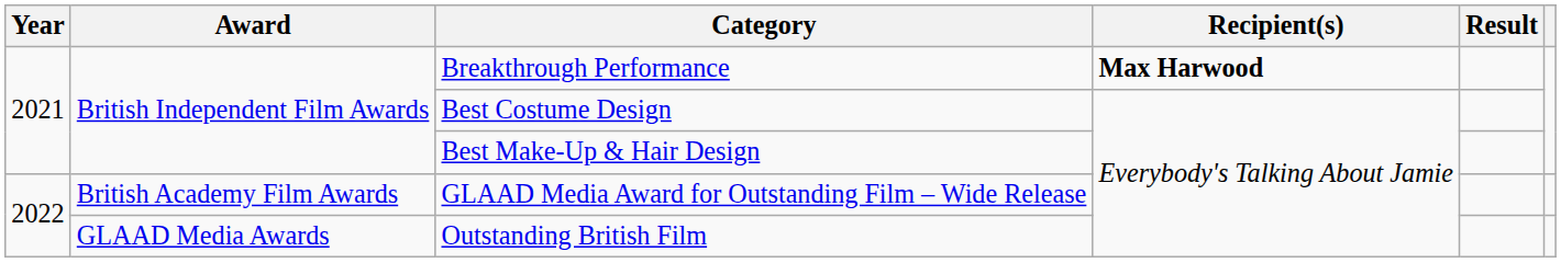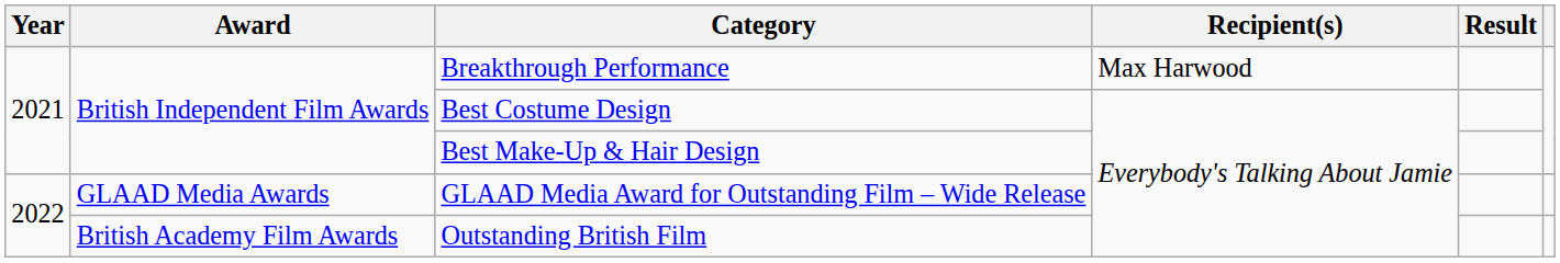 <table class="wikitable plainrowheaders sortable">
 <tr>
 <th scope="col">Year</th>
 <th scope="col">Award</th>
 <th scope="col">Category</th>
 <th scope="col">Recipient(s)</th>
 <th scope="col">Result</th>
 <th scope="col" class="unsortable"></th>
 </tr>
 <tr>
 <td rowspan=3>2021</td>
 <td rowspan=3><a href='#'>British Independent Film Awards</a></td>
 <td><a href='#'>Breakthrough Performance</a></td>
-<td><strong>Max Harwood</strong></td>
+<td>Max Harwood</td>
 <td></td>
 <td rowspan=3></td>
 </tr>
 <tr>
 <td><a href='#'>Best Costume Design</a></td>
 <td rowspan=4><em>Everybody's Talking About Jamie</em></td>
 <td></td>
 </tr>
 <tr>
 <td><a href='#'>Best Make-Up & Hair Design</a></td>
 <td></td>
 </tr>
 <tr>
 <td rowspan=2>2022</td>
-<td><a href='#'>British Academy Film Awards</a></td>
+<td><a href='#'>GLAAD Media Awards</a></td>
 <td><a href='#'>GLAAD Media Award for Outstanding Film – Wide Release</a></td>
 <td></td>
 <td></td>
 </tr>
 <tr>
-<td><a href='#'>GLAAD Media Awards</a></td>
+<td><a href='#'>British Academy Film Awards</a></td>
 <td><a href='#'>Outstanding British Film</a></td>
 <td></td>
 <td></td>
 </tr>
 </table>
